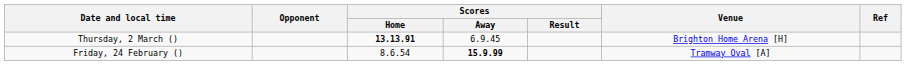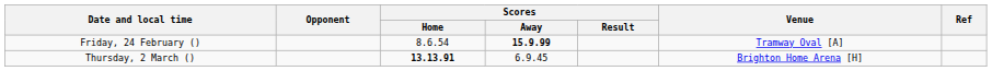 <table class="wikitable plainrowheaders" style="font-size:90%; width:100%; text-align:center;">
 <tr>
 <th rowspan="2" scope="col">Date and local time</th>
 <th rowspan="2" scope="col">Opponent</th>
 <th colspan="3" scope="col">Scores</th>
 <th rowspan="2" scope="col">Venue</th>
 <th rowspan="2" scope="col">Ref</th>
 </tr>
 <tr>
 <th scope="col">Home</th>
 <th scope="col">Away</th>
 <th scope="col">Result</th>
 </tr>
 <tr>
+<td>Friday, 24 February ()</td>
+<td></td>
+<td>8.6.54</td>
+<td><strong>15.9.99</strong></td>
+<td></td>
+<td><a href='#'>Tramway Oval</a> [A]</td>
+<td></td>
+</tr>
+<tr>
 <td>Thursday, 2 March ()</td>
 <td></td>
 <td><strong>13.13.91</strong></td>
 <td>6.9.45</td>
 <td></td>
 <td><a href='#'>Brighton Home Arena</a> [H]</td>
 <td></td>
 </tr>
-<tr>
-<td>Friday, 24 February ()</td>
-<td></td>
-<td>8.6.54</td>
-<td><strong>15.9.99</strong></td>
-<td></td>
-<td><a href='#'>Tramway Oval</a> [A]</td>
-<td></td>
-</tr>
 </table>
